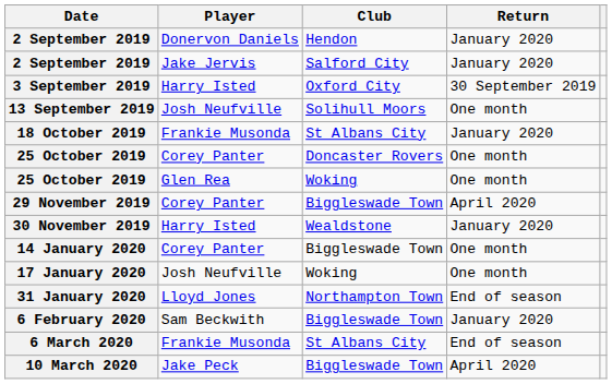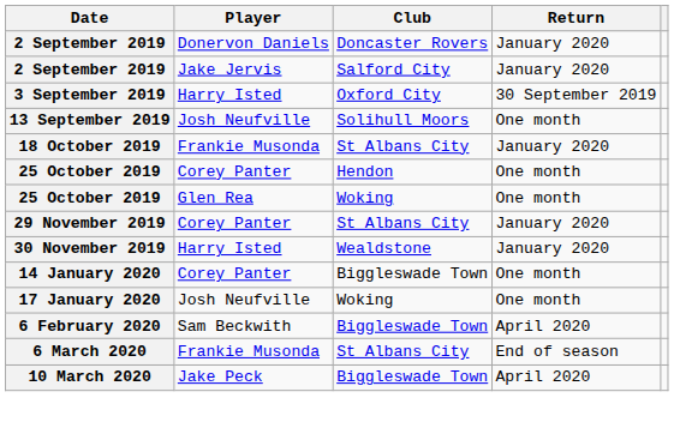 <table class="wikitable plainrowheaders">
 <tr>
 <th scope=col>Date</th>
 <th scope=col>Player</th>
 <th scope=col>Club</th>
 <th scope=col>Return</th>
 <th scope=col class=unsortable></th>
 </tr>
 <tr>
 <th scope=row>2 September 2019</th>
 <td><a href='#'>Donervon Daniels</a></td>
-<td><a href='#'>Hendon</a></td>
+<td><a href='#'>Doncaster Rovers</a></td>
 <td>January 2020</td>
 <td style="text-align:center;"></td>
 </tr>
 <tr>
 <th scope=row>2 September 2019</th>
 <td><a href='#'>Jake Jervis</a></td>
 <td><a href='#'>Salford City</a></td>
 <td>January 2020</td>
 <td style="text-align:center;"></td>
 </tr>
 <tr>
 <th scope=row>3 September 2019</th>
 <td><a href='#'>Harry Isted</a></td>
 <td><a href='#'>Oxford City</a></td>
 <td>30 September 2019</td>
 <td style="text-align:center;"></td>
 </tr>
 <tr>
 <th scope=row>13 September 2019</th>
 <td><a href='#'>Josh Neufville</a></td>
 <td><a href='#'>Solihull Moors</a></td>
 <td>One month</td>
 <td style="text-align:center;"></td>
 </tr>
 <tr>
 <th scope=row>18 October 2019</th>
 <td><a href='#'>Frankie Musonda</a></td>
 <td><a href='#'>St Albans City</a></td>
 <td>January 2020</td>
 <td style="text-align:center;"></td>
 </tr>
 <tr>
 <th scope=row>25 October 2019</th>
 <td><a href='#'>Corey Panter</a></td>
-<td><a href='#'>Doncaster Rovers</a></td>
+<td><a href='#'>Hendon</a></td>
 <td>One month</td>
 <td style="text-align:center;"></td>
 </tr>
 <tr>
 <th scope=row>25 October 2019</th>
 <td><a href='#'>Glen Rea</a></td>
 <td><a href='#'>Woking</a></td>
 <td>One month</td>
 <td style="text-align:center;"></td>
 </tr>
 <tr>
 <th scope=row>29 November 2019</th>
 <td><a href='#'>Corey Panter</a></td>
-<td><a href='#'>Biggleswade Town</a></td>
-<td>April 2020</td>
+<td><a href='#'>St Albans City</a></td>
+<td>January 2020</td>
 <td style="text-align:center;"></td>
 </tr>
 <tr>
 <th scope=row>30 November 2019</th>
 <td><a href='#'>Harry Isted</a></td>
 <td><a href='#'>Wealdstone</a></td>
 <td>January 2020</td>
 <td style="text-align:center;"></td>
 </tr>
 <tr>
 <th scope=row>14 January 2020</th>
 <td><a href='#'>Corey Panter</a></td>
 <td>Biggleswade Town</td>
 <td>One month</td>
 <td style="text-align:center;"></td>
 </tr>
 <tr>
 <th scope=row>17 January 2020</th>
 <td>Josh Neufville</td>
 <td>Woking</td>
 <td>One month</td>
 <td style="text-align:center;"></td>
 </tr>
 <tr>
-<th scope=row>31 January 2020</th>
-<td><a href='#'>Lloyd Jones</a></td>
-<td><a href='#'>Northampton Town</a></td>
-<td>End of season</td>
-<td style="text-align:center;"></td>
-</tr>
-<tr>
 <th scope=row>6 February 2020</th>
 <td>Sam Beckwith</td>
 <td><a href='#'>Biggleswade Town</a></td>
-<td>January 2020</td>
+<td>April 2020</td>
 <td style="text-align:center;"></td>
 </tr>
 <tr>
 <th scope=row>6 March 2020</th>
 <td><a href='#'>Frankie Musonda</a></td>
 <td><a href='#'>St Albans City</a></td>
 <td>End of season</td>
 <td style="text-align:center;"></td>
 </tr>
 <tr>
 <th scope=row>10 March 2020</th>
 <td><a href='#'>Jake Peck</a></td>
 <td><a href='#'>Biggleswade Town</a></td>
 <td>April 2020</td>
 <td style="text-align:center;"></td>
 </tr>
 </table>
